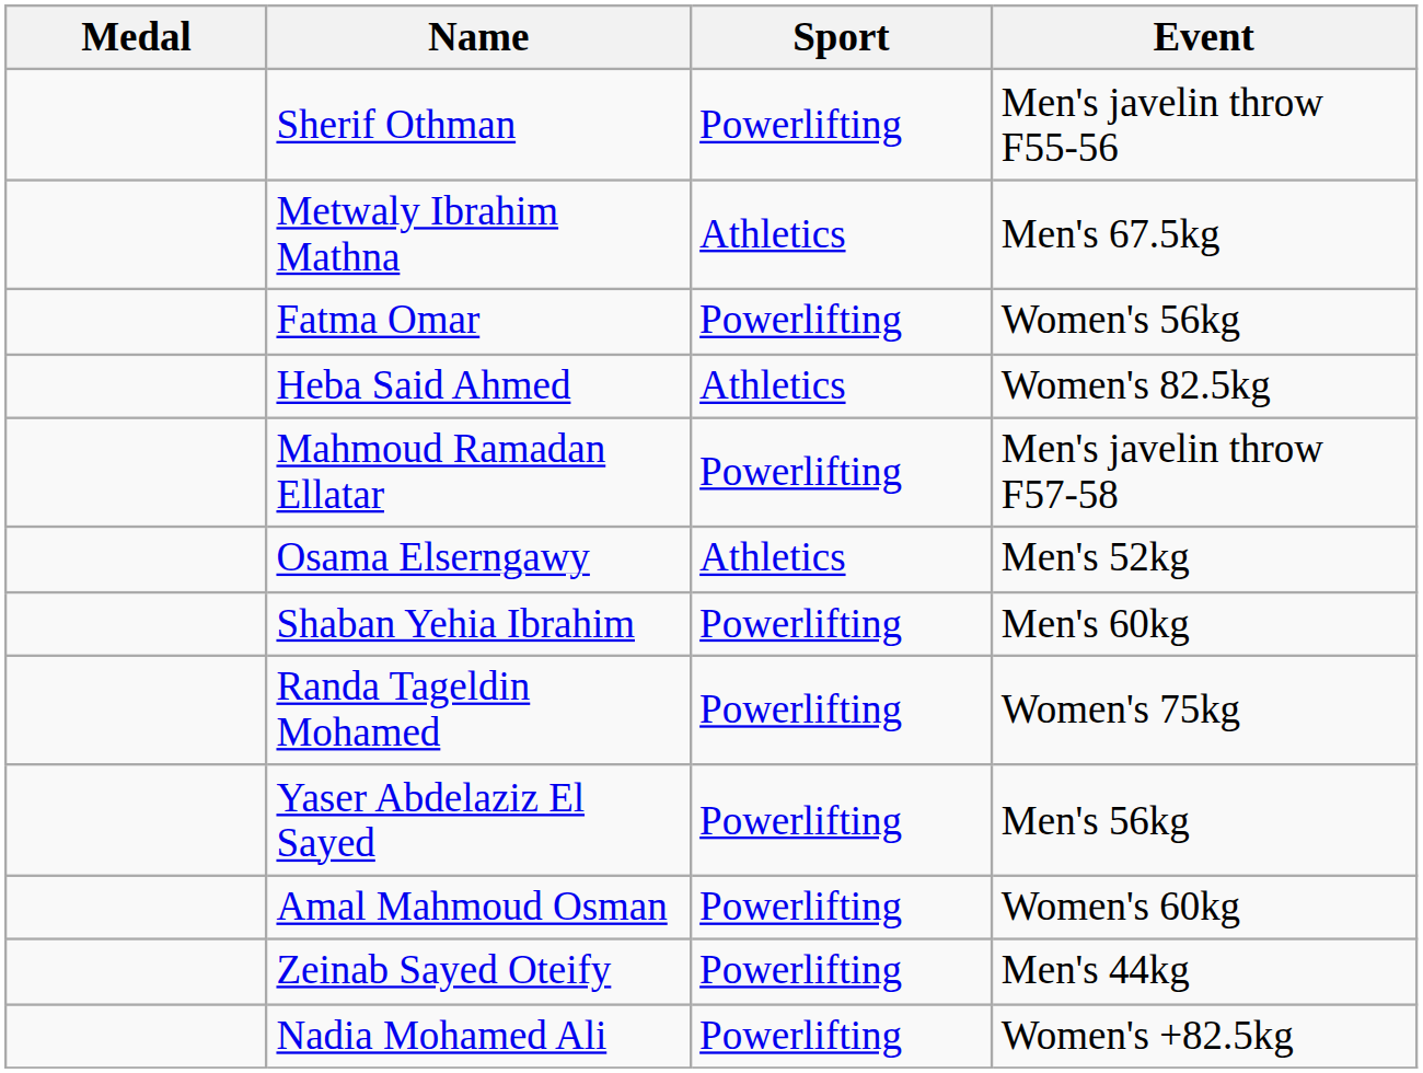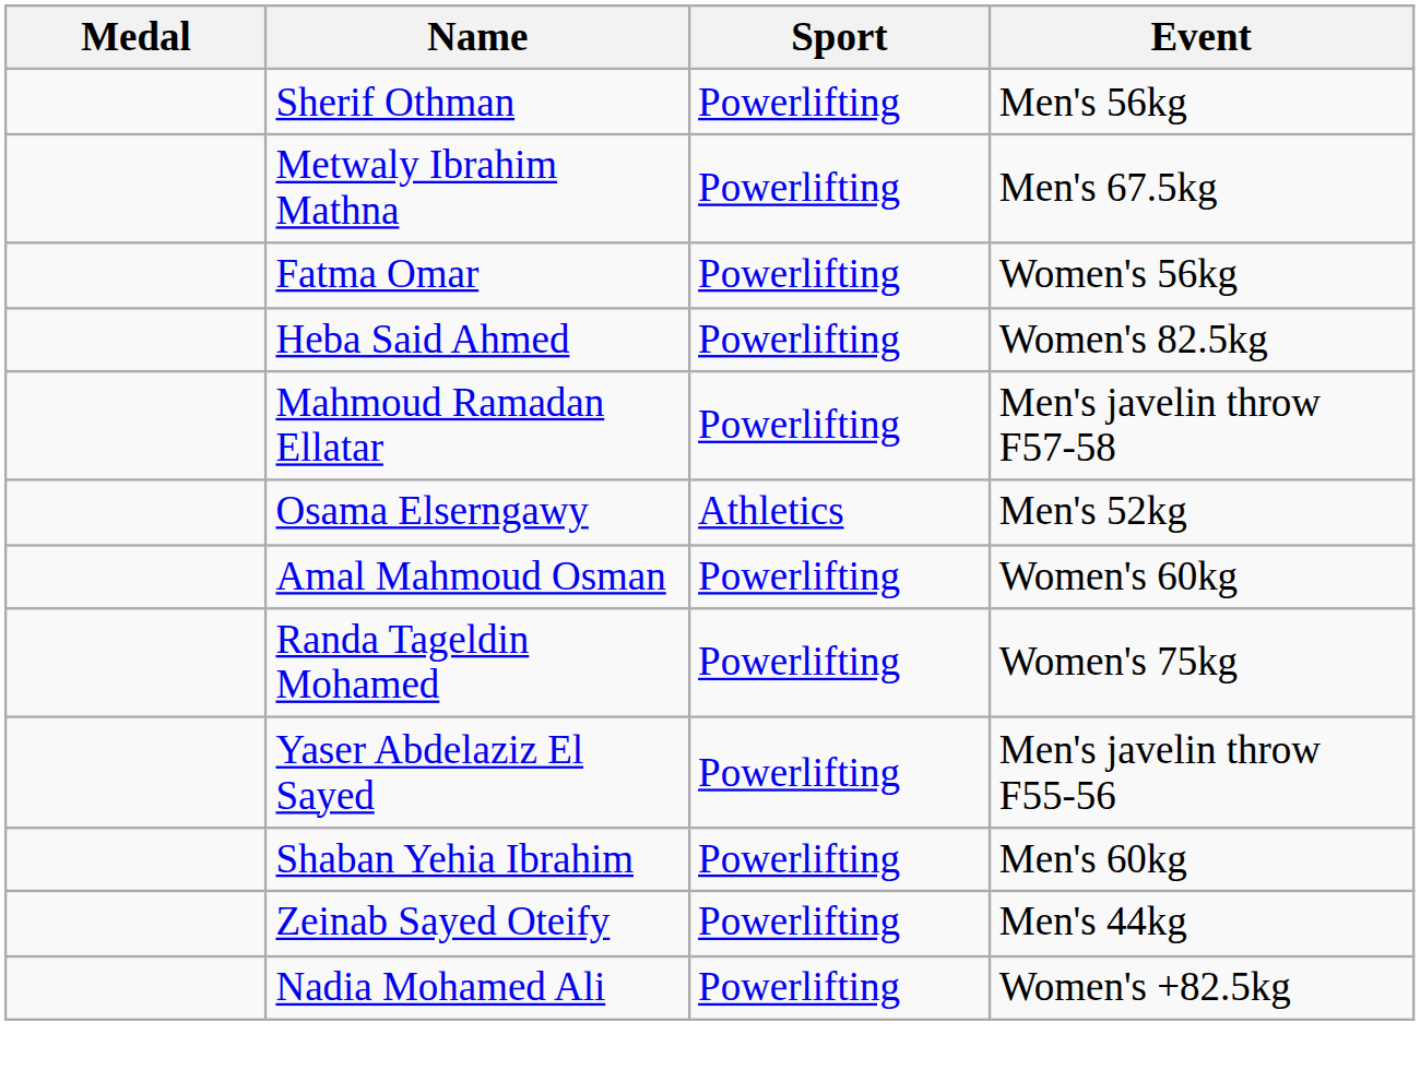 <table class="wikitable">
 <tr>
 <th style="width:6em">Medal</th>
 <th style="width:10em">Name</th>
 <th style="width:7em">Sport</th>
 <th style="width:10em">Event</th>
 </tr>
 <tr>
 <td></td>
 <td><a href='#'>Sherif Othman</a></td>
 <td><a href='#'>Powerlifting</a></td>
-<td>Men's javelin throw F55-56</td>
+<td>Men's 56kg</td>
 </tr>
 <tr>
 <td></td>
 <td><a href='#'>Metwaly Ibrahim Mathna</a></td>
-<td><a href='#'>Athletics</a></td>
+<td><a href='#'>Powerlifting</a></td>
 <td>Men's 67.5kg</td>
 </tr>
 <tr>
 <td></td>
 <td><a href='#'>Fatma Omar</a></td>
 <td><a href='#'>Powerlifting</a></td>
 <td>Women's 56kg</td>
 </tr>
 <tr>
 <td></td>
 <td><a href='#'>Heba Said Ahmed</a></td>
-<td><a href='#'>Athletics</a></td>
+<td><a href='#'>Powerlifting</a></td>
 <td>Women's 82.5kg</td>
 </tr>
 <tr>
 <td></td>
 <td><a href='#'>Mahmoud Ramadan Ellatar</a></td>
 <td><a href='#'>Powerlifting</a></td>
 <td>Men's javelin throw F57-58</td>
 </tr>
 <tr>
 <td></td>
 <td><a href='#'>Osama Elserngawy</a></td>
 <td><a href='#'>Athletics</a></td>
 <td>Men's 52kg</td>
 </tr>
 <tr>
 <td></td>
-<td><a href='#'>Shaban Yehia Ibrahim</a></td>
+<td><a href='#'>Amal Mahmoud Osman</a></td>
 <td><a href='#'>Powerlifting</a></td>
-<td>Men's 60kg</td>
+<td>Women's 60kg</td>
 </tr>
 <tr>
 <td></td>
 <td><a href='#'>Randa Tageldin Mohamed</a></td>
 <td><a href='#'>Powerlifting</a></td>
 <td>Women's 75kg</td>
 </tr>
 <tr>
 <td></td>
 <td><a href='#'>Yaser Abdelaziz El Sayed</a></td>
 <td><a href='#'>Powerlifting</a></td>
-<td>Men's 56kg</td>
+<td>Men's javelin throw F55-56</td>
 </tr>
 <tr>
 <td></td>
-<td><a href='#'>Amal Mahmoud Osman</a></td>
+<td><a href='#'>Shaban Yehia Ibrahim</a></td>
 <td><a href='#'>Powerlifting</a></td>
-<td>Women's 60kg</td>
+<td>Men's 60kg</td>
 </tr>
 <tr>
 <td></td>
 <td><a href='#'>Zeinab Sayed Oteify</a></td>
 <td><a href='#'>Powerlifting</a></td>
 <td>Men's 44kg</td>
 </tr>
 <tr>
 <td></td>
 <td><a href='#'>Nadia Mohamed Ali</a></td>
 <td><a href='#'>Powerlifting</a></td>
 <td>Women's +82.5kg</td>
 </tr>
 </table>
